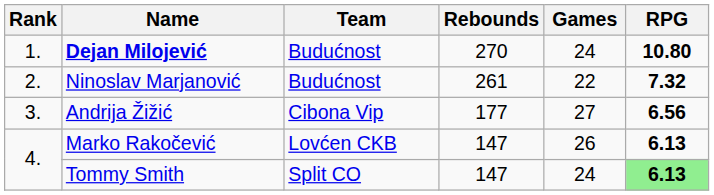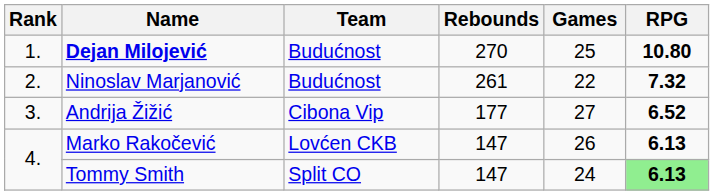 <table class="wikitable" style="text-align: center;">
 <tr>
 <th>Rank</th>
 <th width="175">Name</th>
 <th width="120">Team</th>
 <th width="60">Rebounds</th>
 <th width="60">Games</th>
 <th width="60">RPG</th>
 </tr>
 <tr>
 <td>1.</td>
 <td align="left"> <strong><a href='#'>Dejan Milojević</a></strong></td>
 <td align="left"> <a href='#'>Budućnost</a></td>
 <td>270</td>
-<td>24</td>
+<td>25</td>
 <td><strong>10.80</strong></td>
 </tr>
 <tr>
 <td>2.</td>
 <td align="left"> <a href='#'>Ninoslav Marjanović</a></td>
 <td align="left"> <a href='#'>Budućnost</a></td>
 <td>261</td>
 <td>22</td>
 <td><strong>7.32</strong></td>
 </tr>
 <tr>
 <td>3.</td>
 <td align="left"> <a href='#'>Andrija Žižić</a></td>
 <td align="left"> <a href='#'>Cibona Vip</a></td>
 <td>177</td>
 <td>27</td>
-<td><strong>6.56</strong></td>
+<td><strong>6.52</strong></td>
 </tr>
 <tr>
 <td rowspan=2>4.</td>
 <td align="left"> <a href='#'>Marko Rakočević</a></td>
 <td align="left"> <a href='#'>Lovćen CKB</a></td>
 <td>147</td>
 <td>26</td>
 <td><strong>6.13</strong></td>
 </tr>
 <tr>
 <td align="left"> <a href='#'>Tommy Smith</a></td>
 <td align="left"> <a href='#'>Split CO</a></td>
 <td>147</td>
 <td>24</td>
 <td style="background: lightgreen;"><strong>6.13</strong></td>
 </tr>
 </table>
